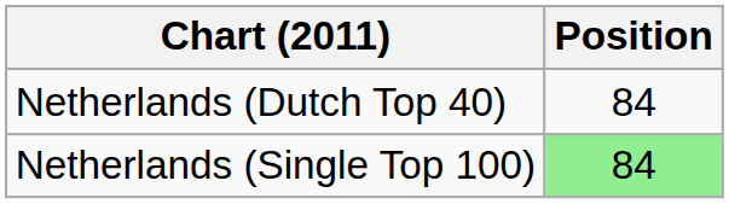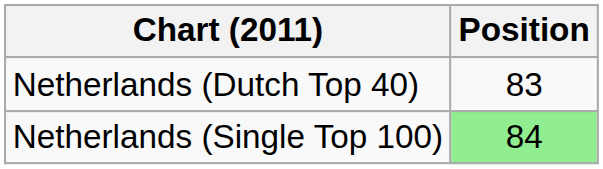 <table class="wikitable sortable">
 <tr>
 <th>Chart (2011)</th>
 <th>Position</th>
 </tr>
 <tr>
 <td>Netherlands (Dutch Top 40)</td>
-<td align="center">84</td>
+<td align="center">83</td>
 </tr>
 <tr>
 <td>Netherlands (Single Top 100)</td>
 <td align="center" style="background: lightgreen;">84</td>
 </tr>
 </table>
